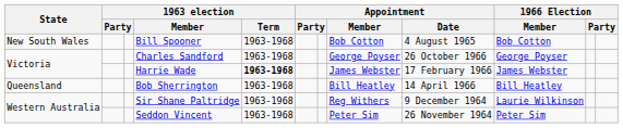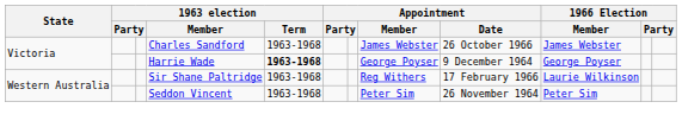 <table class="wikitable">
 <tr>
 <th rowspan="2">State</th>
 <th colspan="4">1963 election</th>
 <th colspan="4">Appointment</th>
 <th colspan="3">1966 Election</th>
 </tr>
 <tr>
 <th colspan="2">Party</th>
 <th>Member</th>
 <th>Term</th>
 <th colspan="2">Party</th>
 <th>Member</th>
 <th>Date</th>
 <th>Member</th>
 <th colspan="2">Party</th>
 </tr>
 <tr>
-<td>New South Wales</td>
-<td> </td>
-<td></td>
-<td><a href='#'>Bill Spooner</a></td>
-<td>1963-1968</td>
-<td> </td>
-<td></td>
-<td><a href='#'>Bob Cotton</a></td>
-<td>4 August 1965</td>
-<td><a href='#'>Bob Cotton</a></td>
-<td></td>
-<td> </td>
-</tr>
-<tr>
 <td rowspan="2">Victoria</td>
 <td> </td>
 <td></td>
 <td><a href='#'>Charles Sandford</a></td>
 <td>1963-1968</td>
 <td> </td>
 <td></td>
-<td><a href='#'>George Poyser</a></td>
+<td><a href='#'>James Webster</a></td>
 <td>26 October 1966</td>
-<td><a href='#'>George Poyser</a></td>
+<td><a href='#'>James Webster</a></td>
 <td></td>
 <td> </td>
 </tr>
 <tr>
 <td> </td>
 <td></td>
 <td><a href='#'>Harrie Wade</a></td>
 <td><strong>1963-1968</strong></td>
 <td> </td>
 <td></td>
-<td><a href='#'>James Webster</a></td>
-<td>17 February 1966</td>
-<td><a href='#'>James Webster</a></td>
-<td></td>
-<td> </td>
-</tr>
-<tr>
-<td>Queensland</td>
-<td> </td>
-<td></td>
-<td><a href='#'>Bob Sherrington</a></td>
-<td>1963-1968</td>
-<td> </td>
-<td></td>
-<td><a href='#'>Bill Heatley</a></td>
-<td>14 April 1966</td>
-<td><a href='#'>Bill Heatley</a></td>
+<td><a href='#'>George Poyser</a></td>
+<td>9 December 1964</td>
+<td><a href='#'>George Poyser</a></td>
 <td></td>
 <td> </td>
 </tr>
 <tr>
 <td rowspan="2">Western Australia</td>
 <td> </td>
 <td></td>
 <td><a href='#'>Sir Shane Paltridge</a></td>
 <td>1963-1968</td>
 <td> </td>
 <td></td>
 <td><a href='#'>Reg Withers</a></td>
-<td>9 December 1964</td>
+<td>17 February 1966</td>
 <td><a href='#'>Laurie Wilkinson</a></td>
 <td></td>
 <td> </td>
 </tr>
 <tr>
 <td> </td>
 <td></td>
 <td><a href='#'>Seddon Vincent</a></td>
 <td>1963-1968</td>
 <td> </td>
 <td></td>
 <td><a href='#'>Peter Sim</a></td>
 <td>26 November 1964</td>
 <td><a href='#'>Peter Sim</a></td>
 <td></td>
 <td> </td>
 </tr>
 </table>
